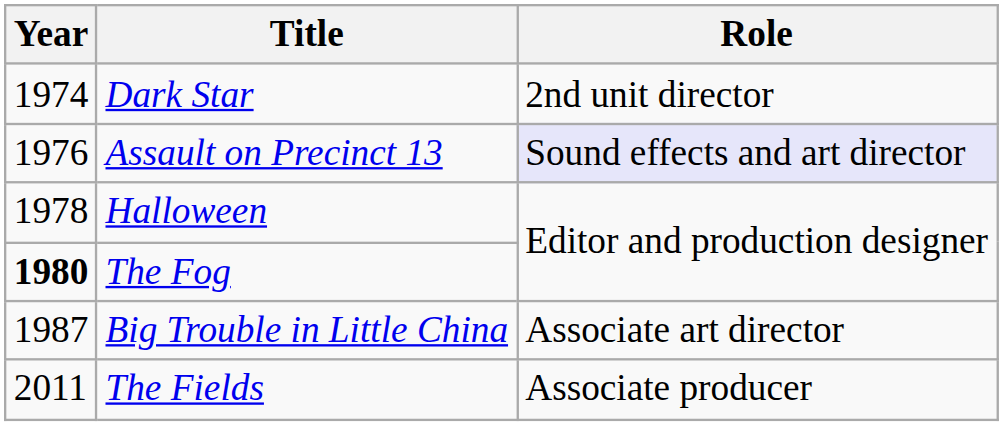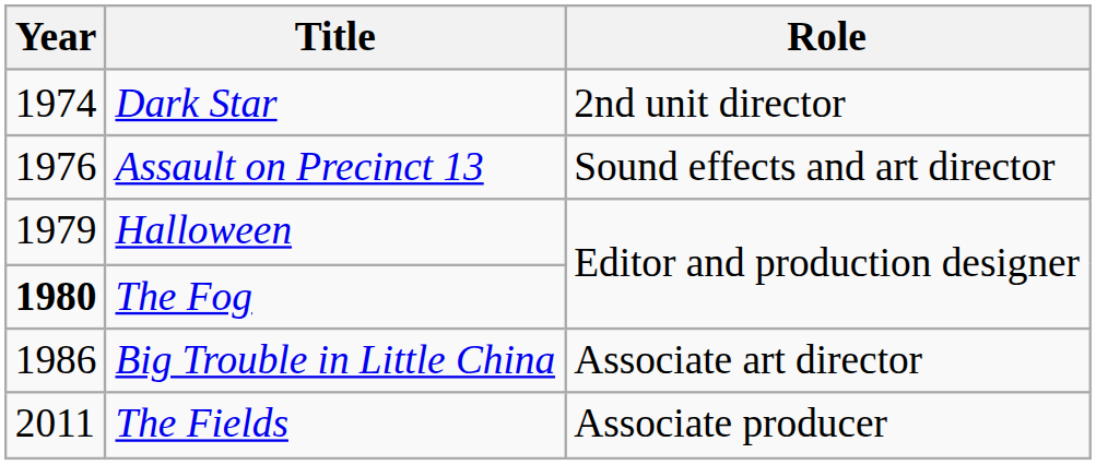 <table class="wikitable">
 <tr>
 <th>Year</th>
 <th>Title</th>
 <th>Role</th>
 </tr>
 <tr>
 <td>1974</td>
 <td><em><a href='#'>Dark Star</a></em></td>
 <td>2nd unit director</td>
 </tr>
 <tr>
 <td>1976</td>
 <td><em><a href='#'>Assault on Precinct 13</a></em></td>
-<td style="background: lavender;">Sound effects and art director</td>
+<td>Sound effects and art director</td>
 </tr>
 <tr>
-<td>1978</td>
+<td>1979</td>
 <td><em><a href='#'>Halloween</a></em></td>
 <td rowspan=2>Editor and production designer</td>
 </tr>
 <tr>
 <td><strong>1980</strong></td>
 <td><em><a href='#'>The Fog</a></em></td>
 </tr>
 <tr>
-<td>1987</td>
+<td>1986</td>
 <td><em><a href='#'>Big Trouble in Little China</a></em></td>
 <td>Associate art director</td>
 </tr>
 <tr>
 <td>2011</td>
 <td><em><a href='#'>The Fields</a></em></td>
 <td>Associate producer</td>
 </tr>
 </table>
